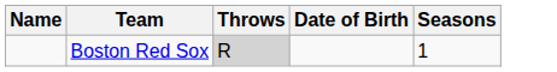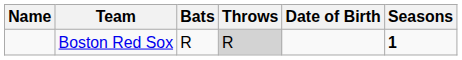 <table class="wikitable sortable collapsible collapsed">
 <tr>
 <th>Name</th>
 <th>Team</th>
+<th>Bats</th>
 <th>Throws</th>
 <th>Date of Birth</th>
 <th>Seasons</th>
 </tr>
 <tr>
 <td></td>
 <td><a href='#'>Boston Red Sox</a></td>
+<td>R</td>
 <td style="background: lightgrey;">R</td>
 <td></td>
-<td>1</td>
+<td><strong>1</strong></td>
 </tr>
 </table>
